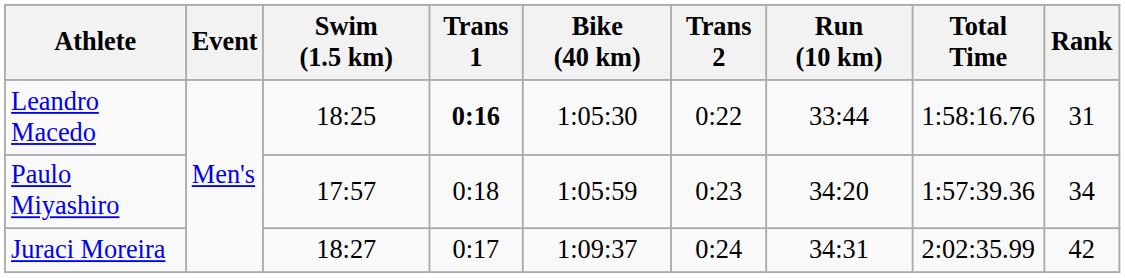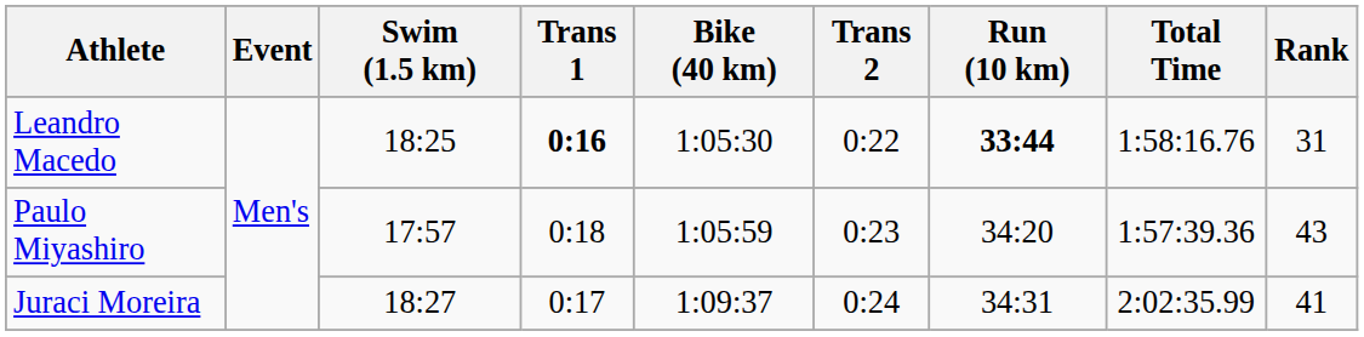 <table class="wikitable" style="font-size:90%">
 <tr>
 <th>Athlete</th>
 <th>Event</th>
 <th>Swim (1.5 km)</th>
 <th>Trans 1</th>
 <th>Bike (40 km)</th>
 <th>Trans 2</th>
 <th>Run (10 km)</th>
 <th>Total Time</th>
 <th>Rank</th>
 </tr>
 <tr align=center>
 <td align=left><a href='#'>Leandro Macedo</a></td>
 <td align=left rowspan=3><a href='#'>Men's</a></td>
 <td>18:25</td>
 <td><strong>0:16</strong></td>
 <td>1:05:30</td>
 <td>0:22</td>
-<td>33:44</td>
+<td><strong>33:44</strong></td>
 <td>1:58:16.76</td>
 <td>31</td>
 </tr>
 <tr align=center>
 <td align=left><a href='#'>Paulo Miyashiro</a></td>
 <td>17:57</td>
 <td>0:18</td>
 <td>1:05:59</td>
 <td>0:23</td>
 <td>34:20</td>
 <td>1:57:39.36</td>
-<td>34</td>
+<td>43</td>
 </tr>
 <tr align=center>
 <td align=left><a href='#'>Juraci Moreira</a></td>
 <td>18:27</td>
 <td>0:17</td>
 <td>1:09:37</td>
 <td>0:24</td>
 <td>34:31</td>
 <td>2:02:35.99</td>
-<td>42</td>
+<td>41</td>
 </tr>
 </table>
